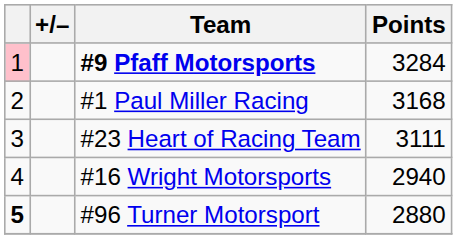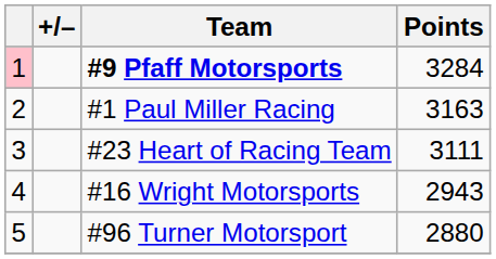 <table class="wikitable" style="font-size: 95%;">
 <tr>
 <th scope="col"></th>
 <th scope="col">+/–</th>
 <th scope="col">Team</th>
 <th scope="col">Points</th>
 </tr>
 <tr>
 <td align=center style="background: pink;">1</td>
 <td align="left"></td>
 <td><strong> #9 <a href='#'>Pfaff Motorsports</a></strong></td>
 <td align=right>3284</td>
 </tr>
 <tr>
 <td align=center>2</td>
 <td align="left"></td>
 <td> #1 <a href='#'>Paul Miller Racing</a></td>
-<td align=right>3168</td>
+<td align=right>3163</td>
 </tr>
 <tr>
 <td align=center>3</td>
 <td align="left"></td>
 <td> #23 <a href='#'>Heart of Racing Team</a></td>
 <td align=right>3111</td>
 </tr>
 <tr>
 <td align=center>4</td>
 <td align="left"></td>
 <td> #16 <a href='#'>Wright Motorsports</a></td>
-<td align=right>2940</td>
+<td align=right>2943</td>
 </tr>
 <tr>
-<td align=center><strong>5</strong></td>
+<td align=center>5</td>
 <td align="left"></td>
 <td> #96 <a href='#'>Turner Motorsport</a></td>
 <td align=right>2880</td>
 </tr>
 <tr>
 </tr>
 </table>
